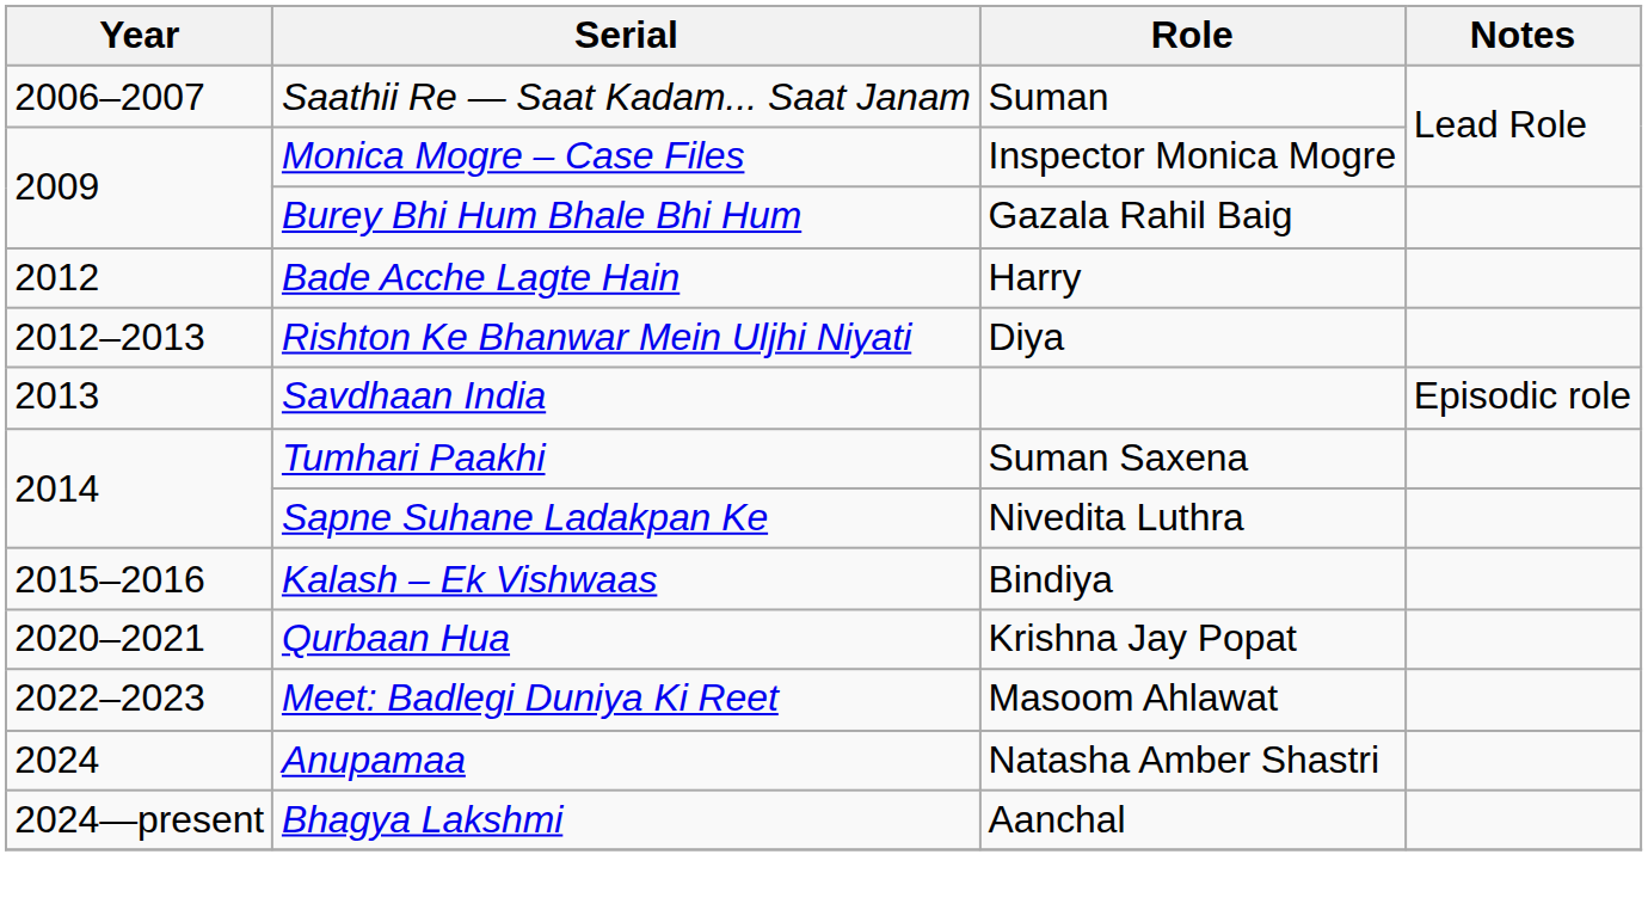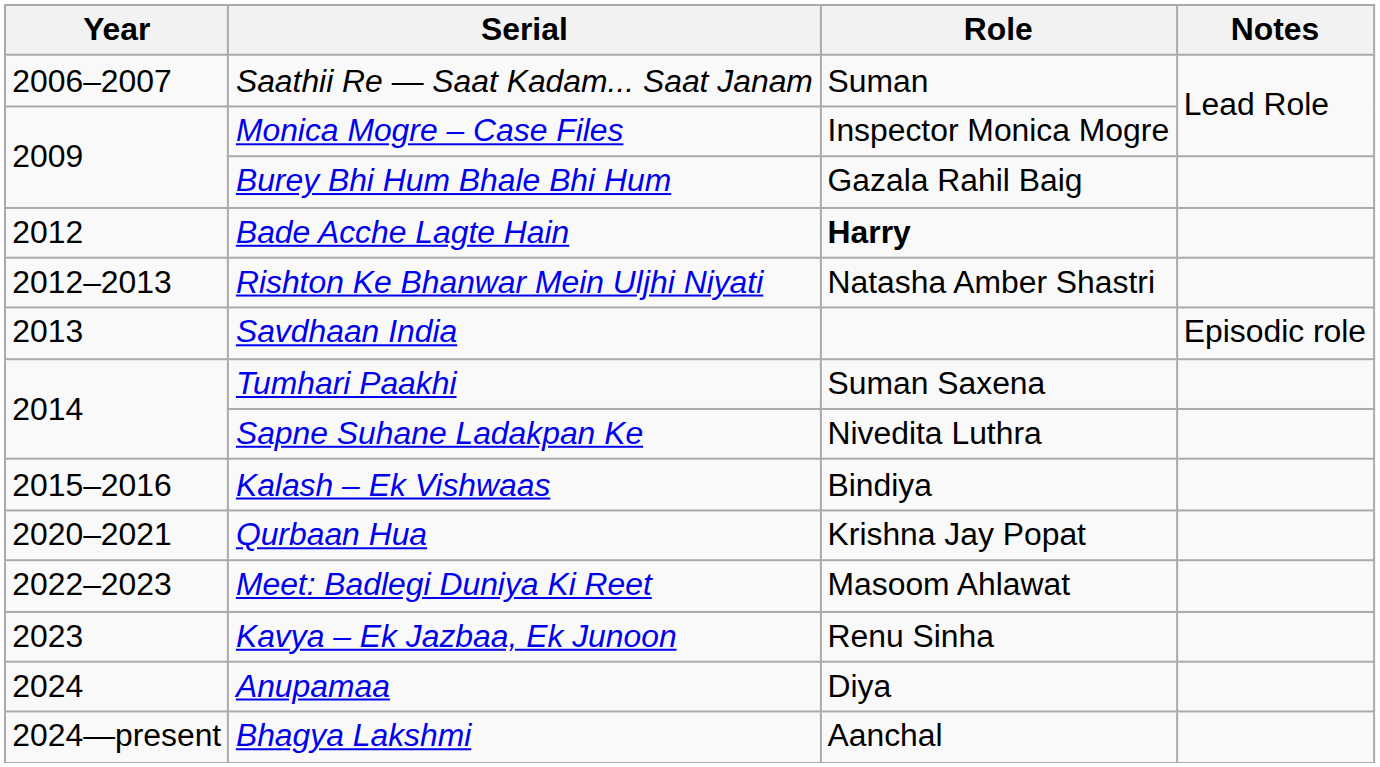 <table class="wikitable sortable">
 <tr>
 <th>Year</th>
 <th>Serial</th>
 <th>Role</th>
 <th>Notes</th>
 </tr>
 <tr>
 <td>2006–2007</td>
 <td><em>Saathii Re — Saat Kadam... Saat Janam</em></td>
 <td>Suman</td>
 <td rowspan = "2">Lead Role</td>
 </tr>
 <tr>
 <td rowspan = "2">2009</td>
 <td><em><a href='#'>Monica Mogre – Case Files</a></em></td>
 <td>Inspector Monica Mogre</td>
 </tr>
 <tr>
 <td><em><a href='#'>Burey Bhi Hum Bhale Bhi Hum</a></em></td>
 <td>Gazala Rahil Baig</td>
 <td></td>
 </tr>
 <tr>
 <td>2012</td>
 <td><em><a href='#'>Bade Acche Lagte Hain</a></em></td>
-<td>Harry</td>
+<td><strong>Harry</strong></td>
 <td></td>
 </tr>
 <tr>
 <td>2012–2013</td>
 <td><em><a href='#'>Rishton Ke Bhanwar Mein Uljhi Niyati</a></em></td>
-<td>Diya</td>
+<td>Natasha Amber Shastri</td>
 <td></td>
 </tr>
 <tr>
 <td>2013</td>
 <td><em><a href='#'>Savdhaan India</a></em></td>
 <td></td>
 <td>Episodic role</td>
 </tr>
 <tr>
 <td rowspan = "2">2014</td>
 <td><em><a href='#'>Tumhari Paakhi</a></em></td>
 <td>Suman Saxena</td>
 <td></td>
 </tr>
 <tr>
 <td><em><a href='#'>Sapne Suhane Ladakpan Ke</a></em></td>
 <td>Nivedita Luthra</td>
 <td></td>
 </tr>
 <tr>
 <td>2015–2016</td>
 <td><em><a href='#'>Kalash – Ek Vishwaas</a></em></td>
 <td>Bindiya</td>
 <td></td>
 </tr>
 <tr>
 <td>2020–2021</td>
 <td><em><a href='#'>Qurbaan Hua</a></em></td>
 <td>Krishna Jay Popat</td>
 <td></td>
 </tr>
 <tr>
 <td>2022–2023</td>
 <td><em><a href='#'>Meet: Badlegi Duniya Ki Reet</a></em></td>
 <td>Masoom Ahlawat</td>
 <td></td>
 </tr>
 <tr>
+<td>2023</td>
+<td><em><a href='#'>Kavya – Ek Jazbaa, Ek Junoon</a></em></td>
+<td>Renu Sinha</td>
+<td></td>
+</tr>
+<tr>
 <td>2024</td>
 <td><em><a href='#'>Anupamaa</a></em></td>
-<td>Natasha Amber Shastri</td>
+<td>Diya</td>
 <td></td>
 </tr>
 <tr>
 <td>2024—present</td>
 <td><em><a href='#'>Bhagya Lakshmi</a></em></td>
 <td>Aanchal</td>
 <td></td>
 </tr>
 <tr>
 </tr>
 </table>
